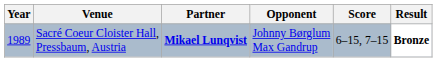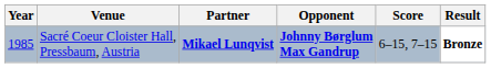 <table class="sortable wikitable" style="font-size: 90%;">
 <tr>
 <th>Year</th>
 <th>Venue</th>
 <th>Partner</th>
 <th>Opponent</th>
 <th>Score</th>
 <th>Result</th>
 </tr>
 <tr style="background:#AABBCC">
-<td align="center"><a href='#'>1989</a></td>
+<td align="center"><a href='#'>1985</a></td>
 <td align="left"><a href='#'>Sacré Coeur Cloister Hall</a>,<br><a href='#'>Pressbaum</a>, <a href='#'>Austria</a></td>
 <td align="left"><strong> <a href='#'>Mikael Lunqvist</a></strong></td>
-<td align="left"> <a href='#'>Johnny Børglum</a><br> <a href='#'>Max Gandrup</a></td>
+<td align="left"><strong> <a href='#'>Johnny Børglum</a><br> <a href='#'>Max Gandrup</a></strong></td>
 <td align="left">6–15, 7–15</td>
 <td style="text-align:left; background: white"> <strong>Bronze</strong></td>
 </tr>
 </table>
